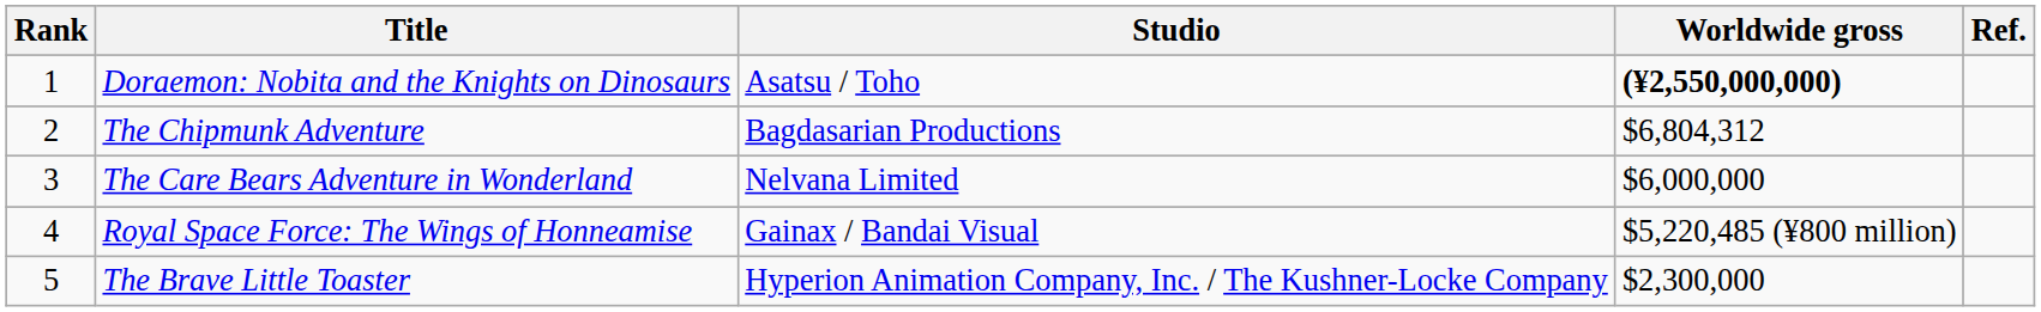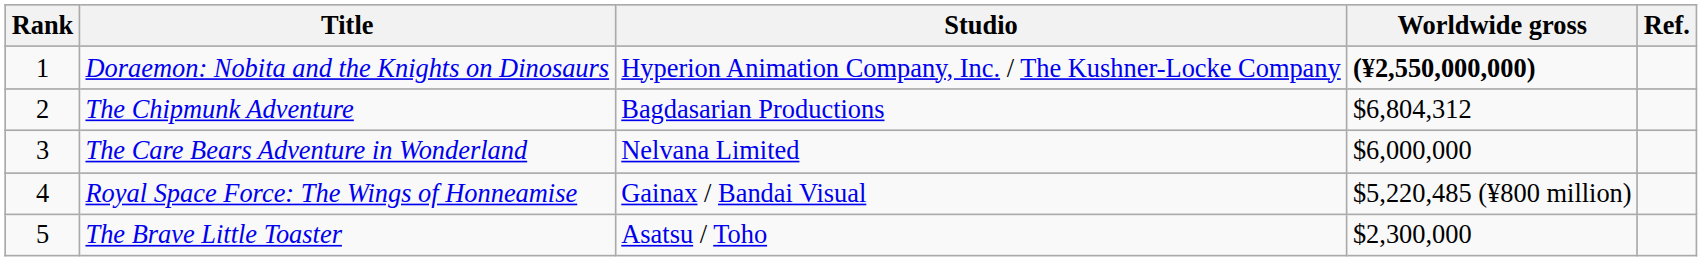 <table class="wikitable sortable" style="margin:auto; margin:auto;">
 <tr>
 <th>Rank</th>
 <th>Title</th>
 <th>Studio</th>
 <th>Worldwide gross</th>
 <th>Ref.</th>
 </tr>
 <tr>
 <td align="center">1</td>
 <td><em><a href='#'>Doraemon: Nobita and the Knights on Dinosaurs</a></em></td>
-<td><a href='#'>Asatsu</a> / <a href='#'>Toho</a></td>
+<td><a href='#'>Hyperion Animation Company, Inc.</a> / <a href='#'>The Kushner-Locke Company</a></td>
 <td><strong> (¥2,550,000,000)</strong></td>
 <td></td>
 </tr>
 <tr>
 <td align="center">2</td>
 <td><em><a href='#'>The Chipmunk Adventure</a></em></td>
 <td><a href='#'>Bagdasarian Productions</a></td>
 <td>$6,804,312</td>
 <td></td>
 </tr>
 <tr>
 <td align="center">3</td>
 <td><em><a href='#'>The Care Bears Adventure in Wonderland</a></em></td>
 <td><a href='#'>Nelvana Limited</a></td>
 <td>$6,000,000</td>
 <td></td>
 </tr>
 <tr>
 <td align="center">4</td>
 <td><em><a href='#'>Royal Space Force: The Wings of Honneamise</a></em></td>
 <td><a href='#'>Gainax</a> / <a href='#'>Bandai Visual</a></td>
 <td>$5,220,485 (¥800 million)</td>
 <td></td>
 </tr>
 <tr>
 <td align="center">5</td>
 <td><em><a href='#'>The Brave Little Toaster</a></em></td>
-<td><a href='#'>Hyperion Animation Company, Inc.</a> / <a href='#'>The Kushner-Locke Company</a></td>
+<td><a href='#'>Asatsu</a> / <a href='#'>Toho</a></td>
 <td>$2,300,000</td>
 <td></td>
 </tr>
 </table>
